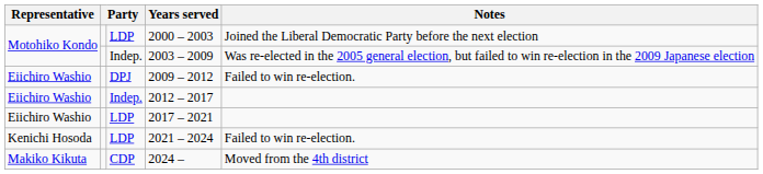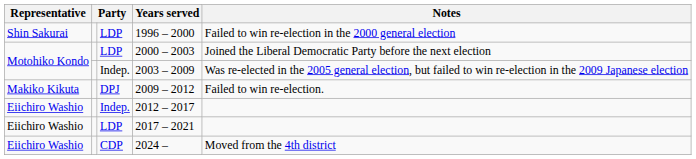 <table class="wikitable">
 <tr>
 <th>Representative</th>
 <th colspan="2">Party</th>
 <th>Years served</th>
 <th>Notes</th>
+</tr>
+<tr>
+<td><a href='#'>Shin Sakurai</a></td>
+<td bgcolor=></td>
+<td><a href='#'>LDP</a></td>
+<td>1996 – 2000</td>
+<td>Failed to win re-election in the <a href='#'>2000 general election</a></td>
 </tr>
 <tr>
 <td rowspan="2"><a href='#'>Motohiko Kondo</a></td>
 <td></td>
 <td><a href='#'>LDP</a></td>
 <td>2000 – 2003</td>
 <td>Joined the Liberal Democratic Party before the next election</td>
 </tr>
 <tr>
 <td bgcolor=></td>
 <td>Indep.</td>
 <td>2003 – 2009</td>
 <td>Was re-elected in the <a href='#'>2005 general election</a>, but failed to win re-election in the <a href='#'>2009 Japanese election</a></td>
 </tr>
 <tr>
-<td><a href='#'>Eiichiro Washio</a></td>
+<td><a href='#'>Makiko Kikuta</a></td>
 <td bgcolor=></td>
 <td><a href='#'>DPJ</a></td>
 <td>2009 – 2012</td>
 <td>Failed to win re-election.</td>
 </tr>
 <tr>
 <td><a href='#'>Eiichiro Washio</a></td>
 <td bgcolor=></td>
 <td><a href='#'>Indep.</a></td>
 <td>2012 – 2017</td>
 <td></td>
 </tr>
 <tr>
 <td>Eiichiro Washio</td>
 <td></td>
 <td><a href='#'>LDP</a></td>
 <td>2017 – 2021</td>
 <td></td>
 </tr>
 <tr>
-<td>Kenichi Hosoda</td>
-<td bgcolor=></td>
-<td><a href='#'>LDP</a></td>
-<td>2021 – 2024</td>
-<td>Failed to win re-election.</td>
-</tr>
-<tr>
-<td><a href='#'>Makiko Kikuta</a></td>
+<td><a href='#'>Eiichiro Washio</a></td>
 <td bgcolor=></td>
 <td><a href='#'>CDP</a></td>
 <td>2024 –</td>
 <td>Moved from the <a href='#'>4th district</a></td>
 </tr>
 </table>
